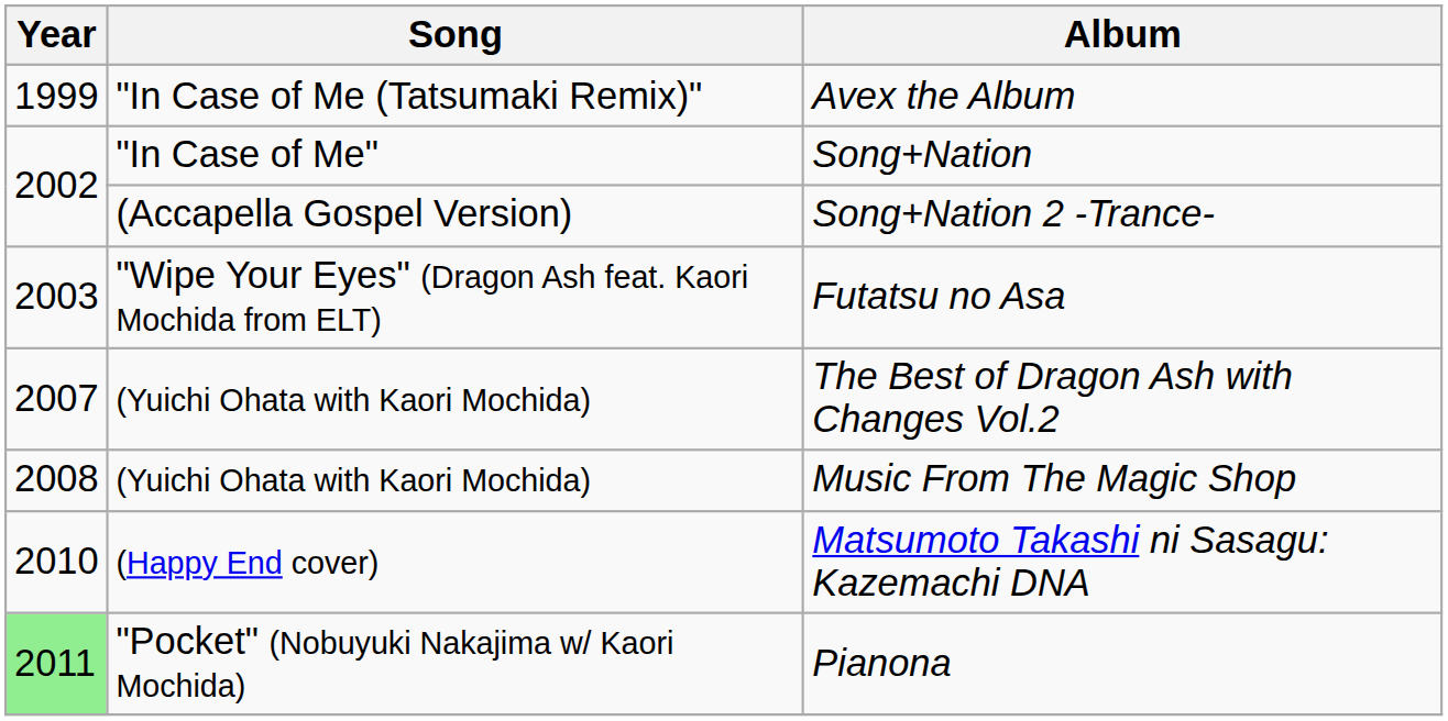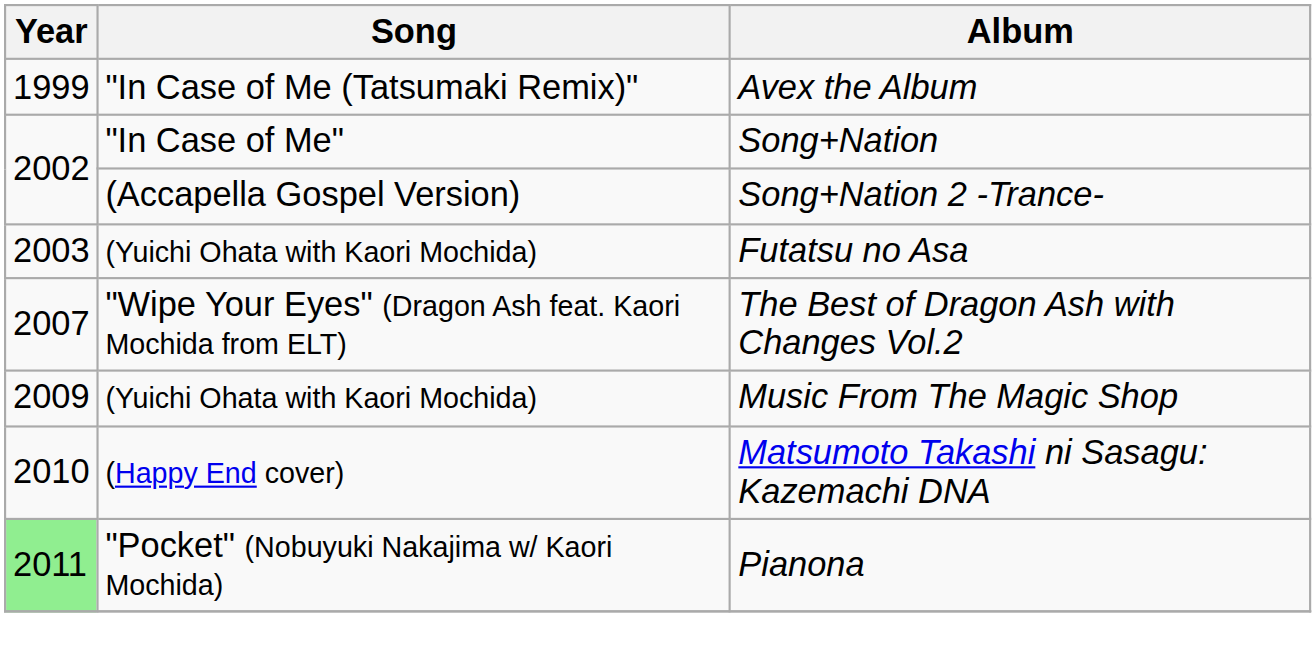 <table class="wikitable">
 <tr>
 <th>Year</th>
 <th>Song</th>
 <th>Album</th>
 </tr>
 <tr>
 <td>1999</td>
 <td>"In Case of Me (Tatsumaki Remix)"</td>
 <td><em>Avex the Album</em></td>
 </tr>
 <tr>
 <td rowspan="2">2002</td>
 <td>"In Case of Me"</td>
 <td><em>Song+Nation</em></td>
 </tr>
 <tr>
 <td> (Accapella Gospel Version)</td>
 <td><em>Song+Nation 2 -Trance-</em></td>
 </tr>
 <tr>
 <td>2003</td>
-<td>"Wipe Your Eyes" <small>(Dragon Ash feat. Kaori Mochida from ELT)</small></td>
+<td> <small>(Yuichi Ohata with Kaori Mochida)</small></td>
 <td><em>Futatsu no Asa</em></td>
 </tr>
 <tr>
 <td>2007</td>
-<td> <small>(Yuichi Ohata with Kaori Mochida)</small></td>
+<td>"Wipe Your Eyes" <small>(Dragon Ash feat. Kaori Mochida from ELT)</small></td>
 <td><em>The Best of Dragon Ash with Changes Vol.2</em></td>
 </tr>
 <tr>
-<td>2008</td>
+<td>2009</td>
 <td> <small>(Yuichi Ohata with Kaori Mochida)</small></td>
 <td><em>Music From The Magic Shop</em></td>
 </tr>
 <tr>
 <td>2010</td>
 <td> <small>(<a href='#'>Happy End</a> cover)</small></td>
 <td><em><a href='#'>Matsumoto Takashi</a> ni Sasagu: Kazemachi DNA</em></td>
 </tr>
 <tr>
 <td style="background: lightgreen;">2011</td>
 <td>"Pocket" <small>(Nobuyuki Nakajima w/ Kaori Mochida)</small></td>
 <td><em>Pianona</em></td>
 </tr>
 <tr>
 </tr>
 </table>
